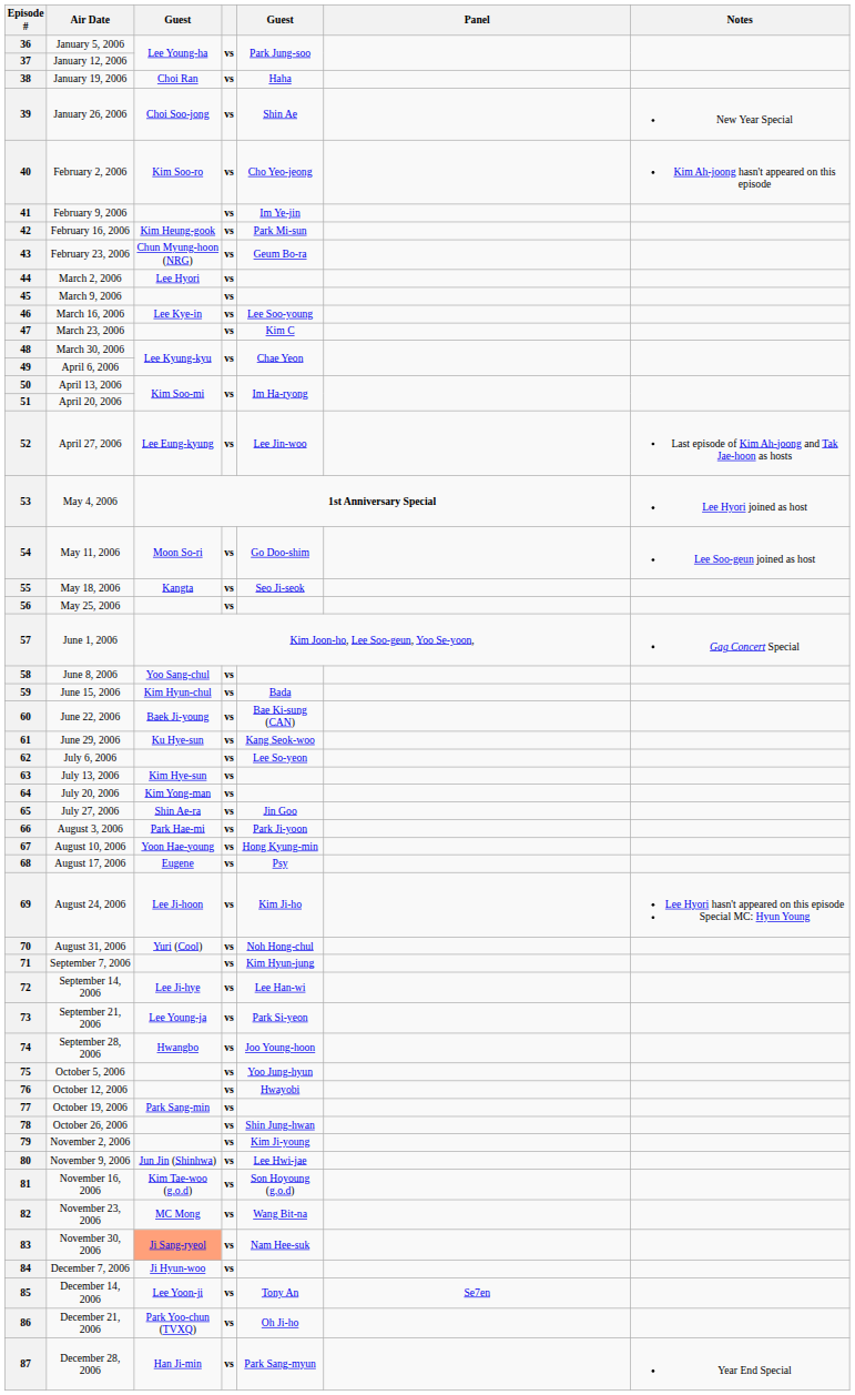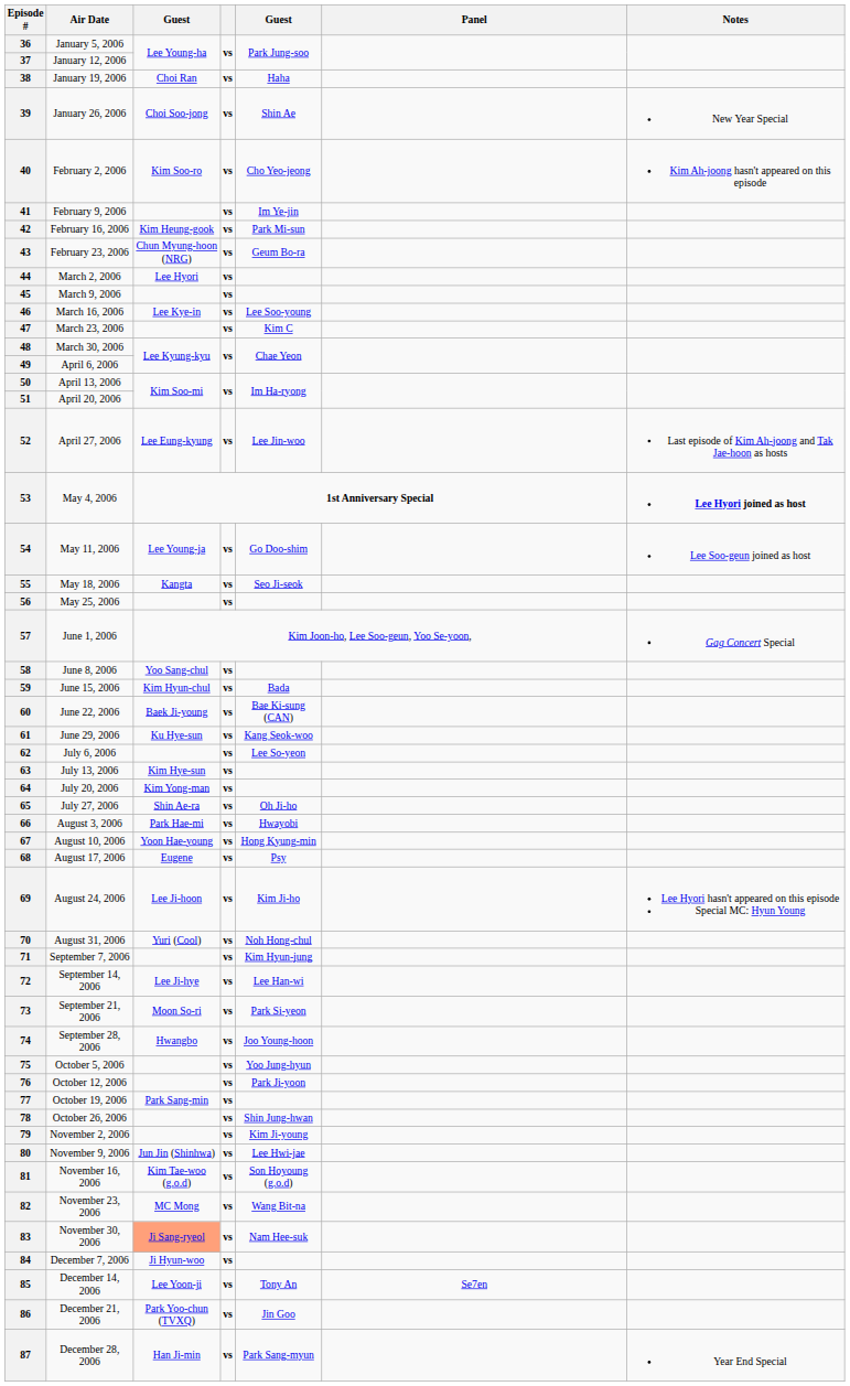 <table class="wikitable" style="text-align:center; font-size:90%; width:90%;">
 <tr>
 <th width="1%">Episode #</th>
 <th width="10%">Air Date</th>
 <th width="10%">Guest</th>
 <th width="1%"></th>
 <th width="10%">Guest</th>
 <th width="35%">Panel</th>
 <th width="25%">Notes</th>
 </tr>
 <tr>
 <th>36</th>
 <td>January 5, 2006</td>
 <td rowspan=2><a href='#'>Lee Young-ha</a></td>
 <td rowspan=2><strong>vs</strong></td>
 <td rowspan=2><a href='#'>Park Jung-soo</a></td>
 <td rowspan=2></td>
 <td rowspan=2></td>
 </tr>
 <tr>
 <th>37</th>
 <td>January 12, 2006</td>
 </tr>
 <tr>
 <th>38</th>
 <td>January 19, 2006</td>
 <td><a href='#'>Choi Ran</a></td>
 <td><strong>vs</strong></td>
 <td><a href='#'>Haha</a></td>
 <td></td>
 <td></td>
 </tr>
 <tr>
 <th>39</th>
 <td>January 26, 2006</td>
 <td><a href='#'>Choi Soo-jong</a></td>
 <td><strong>vs</strong></td>
 <td><a href='#'>Shin Ae</a></td>
 <td></td>
 <td><br><ul><li>New Year Special</li></ul></td>
 </tr>
 <tr>
 <th>40</th>
 <td>February 2, 2006</td>
 <td><a href='#'>Kim Soo-ro</a></td>
 <td><strong>vs</strong></td>
 <td><a href='#'>Cho Yeo-jeong</a></td>
 <td></td>
 <td><br><ul><li><a href='#'>Kim Ah-joong</a> hasn't appeared on this episode</li></ul></td>
 </tr>
 <tr>
 <th>41</th>
 <td>February 9, 2006</td>
 <td></td>
 <td><strong>vs</strong></td>
 <td><a href='#'>Im Ye-jin</a></td>
 <td></td>
 <td></td>
 </tr>
 <tr>
 <th>42</th>
 <td>February 16, 2006</td>
 <td><a href='#'>Kim Heung-gook</a></td>
 <td><strong>vs</strong></td>
 <td><a href='#'>Park Mi-sun</a></td>
 <td></td>
 <td></td>
 </tr>
 <tr>
 <th>43</th>
 <td>February 23, 2006</td>
 <td><a href='#'>Chun Myung-hoon</a> (<a href='#'>NRG</a>)</td>
 <td><strong>vs</strong></td>
 <td><a href='#'>Geum Bo-ra</a></td>
 <td></td>
 <td></td>
 </tr>
 <tr>
 <th>44</th>
 <td>March 2, 2006</td>
 <td><a href='#'>Lee Hyori</a></td>
 <td><strong>vs</strong></td>
 <td></td>
 <td></td>
 <td></td>
 </tr>
 <tr>
 <th>45</th>
 <td>March 9, 2006</td>
 <td></td>
 <td><strong>vs</strong></td>
 <td></td>
 <td></td>
 <td></td>
 </tr>
 <tr>
 <th>46</th>
 <td>March 16, 2006</td>
 <td><a href='#'>Lee Kye-in</a></td>
 <td><strong>vs</strong></td>
 <td><a href='#'>Lee Soo-young</a></td>
 <td></td>
 <td></td>
 </tr>
 <tr>
 <th>47</th>
 <td>March 23, 2006</td>
 <td></td>
 <td><strong>vs</strong></td>
 <td><a href='#'>Kim C</a></td>
 <td></td>
 <td></td>
 </tr>
 <tr>
 <th>48</th>
 <td>March 30, 2006</td>
 <td rowspan=2><a href='#'>Lee Kyung-kyu</a></td>
 <td rowspan=2><strong>vs</strong></td>
 <td rowspan=2><a href='#'>Chae Yeon</a></td>
 <td rowspan=2></td>
 <td rowspan=2></td>
 </tr>
 <tr>
 <th>49</th>
 <td>April 6, 2006</td>
 </tr>
 <tr>
 <th>50</th>
 <td>April 13, 2006</td>
 <td rowspan=2><a href='#'>Kim Soo-mi</a></td>
 <td rowspan=2><strong>vs</strong></td>
 <td rowspan=2><a href='#'>Im Ha-ryong</a></td>
 <td rowspan=2></td>
 <td rowspan=2></td>
 </tr>
 <tr>
 <th>51</th>
 <td>April 20, 2006</td>
 </tr>
 <tr>
 <th>52</th>
 <td>April 27, 2006</td>
 <td><a href='#'>Lee Eung-kyung</a></td>
 <td><strong>vs</strong></td>
 <td><a href='#'>Lee Jin-woo</a></td>
 <td></td>
 <td><br><ul><li>Last episode of <a href='#'>Kim Ah-joong</a> and <a href='#'>Tak Jae-hoon</a> as hosts</li></ul></td>
 </tr>
 <tr>
 <th>53</th>
 <td>May 4, 2006</td>
 <td colspan=4><strong>1st Anniversary Special</strong></td>
-<td><br><ul><li><a href='#'>Lee Hyori</a> joined as host</li></ul></td>
+<td><strong><br><ul><li><a href='#'>Lee Hyori</a> joined as host</li></ul></strong></td>
 </tr>
 <tr>
 <th>54</th>
 <td>May 11, 2006</td>
-<td><a href='#'>Moon So-ri</a></td>
+<td><a href='#'>Lee Young-ja</a></td>
 <td><strong>vs</strong></td>
 <td><a href='#'>Go Doo-shim</a></td>
 <td></td>
 <td><br><ul><li><a href='#'>Lee Soo-geun</a> joined as host</li></ul></td>
 </tr>
 <tr>
 <th>55</th>
 <td>May 18, 2006</td>
 <td><a href='#'>Kangta</a></td>
 <td><strong>vs</strong></td>
 <td><a href='#'>Seo Ji-seok</a></td>
 <td></td>
 <td></td>
 </tr>
 <tr>
 <th>56</th>
 <td>May 25, 2006</td>
 <td></td>
 <td><strong>vs</strong></td>
 <td></td>
 <td></td>
 <td></td>
 </tr>
 <tr>
 <th>57</th>
 <td>June 1, 2006</td>
 <td colspan=4><a href='#'>Kim Joon-ho</a>, <a href='#'>Lee Soo-geun</a>, <a href='#'>Yoo Se-yoon</a>, </td>
 <td><br><ul><li><em><a href='#'>Gag Concert</a></em> Special</li></ul></td>
 </tr>
 <tr>
 <th>58</th>
 <td>June 8, 2006</td>
 <td><a href='#'>Yoo Sang-chul</a></td>
 <td><strong>vs</strong></td>
 <td></td>
 <td></td>
 <td></td>
 </tr>
 <tr>
 <th>59</th>
 <td>June 15, 2006</td>
 <td><a href='#'>Kim Hyun-chul</a></td>
 <td><strong>vs</strong></td>
 <td><a href='#'>Bada</a></td>
 <td></td>
 <td></td>
 </tr>
 <tr>
 <th>60</th>
 <td>June 22, 2006</td>
 <td><a href='#'>Baek Ji-young</a></td>
 <td><strong>vs</strong></td>
 <td><a href='#'>Bae Ki-sung</a> (<a href='#'>CAN</a>)</td>
 <td></td>
 <td></td>
 </tr>
 <tr>
 <th>61</th>
 <td>June 29, 2006</td>
 <td><a href='#'>Ku Hye-sun</a></td>
 <td><strong>vs</strong></td>
 <td><a href='#'>Kang Seok-woo</a></td>
 <td></td>
 <td></td>
 </tr>
 <tr>
 <th>62</th>
 <td>July 6, 2006</td>
 <td></td>
 <td><strong>vs</strong></td>
 <td><a href='#'>Lee So-yeon</a></td>
 <td></td>
 <td></td>
 </tr>
 <tr>
 <th>63</th>
 <td>July 13, 2006</td>
 <td><a href='#'>Kim Hye-sun</a></td>
 <td><strong>vs</strong></td>
 <td></td>
 <td></td>
 <td></td>
 </tr>
 <tr>
 <th>64</th>
 <td>July 20, 2006</td>
 <td><a href='#'>Kim Yong-man</a></td>
 <td><strong>vs</strong></td>
 <td></td>
 <td></td>
 <td></td>
 </tr>
 <tr>
 <th>65</th>
 <td>July 27, 2006</td>
 <td><a href='#'>Shin Ae-ra</a></td>
 <td><strong>vs</strong></td>
-<td><a href='#'>Jin Goo</a></td>
+<td><a href='#'>Oh Ji-ho</a></td>
 <td></td>
 <td></td>
 </tr>
 <tr>
 <th>66</th>
 <td>August 3, 2006</td>
 <td><a href='#'>Park Hae-mi</a></td>
 <td><strong>vs</strong></td>
-<td><a href='#'>Park Ji-yoon</a></td>
+<td><a href='#'>Hwayobi</a></td>
 <td></td>
 <td></td>
 </tr>
 <tr>
 <th>67</th>
 <td>August 10, 2006</td>
 <td><a href='#'>Yoon Hae-young</a></td>
 <td><strong>vs</strong></td>
 <td><a href='#'>Hong Kyung-min</a></td>
 <td></td>
 <td></td>
 </tr>
 <tr>
 <th>68</th>
 <td>August 17, 2006</td>
 <td><a href='#'>Eugene</a></td>
 <td><strong>vs</strong></td>
 <td><a href='#'>Psy</a></td>
 <td></td>
 <td></td>
 </tr>
 <tr>
 <th>69</th>
 <td>August 24, 2006</td>
 <td><a href='#'>Lee Ji-hoon</a></td>
 <td><strong>vs</strong></td>
 <td><a href='#'>Kim Ji-ho</a></td>
 <td></td>
 <td><br><ul><li><a href='#'>Lee Hyori</a> hasn't appeared on this episode</li><li>Special MC: <a href='#'>Hyun Young</a></li></ul></td>
 </tr>
 <tr>
 <th>70</th>
 <td>August 31, 2006</td>
 <td><a href='#'>Yuri</a> (<a href='#'>Cool</a>)</td>
 <td><strong>vs</strong></td>
 <td><a href='#'>Noh Hong-chul</a></td>
 <td></td>
 <td></td>
 </tr>
 <tr>
 <th>71</th>
 <td>September 7, 2006</td>
 <td></td>
 <td><strong>vs</strong></td>
 <td><a href='#'>Kim Hyun-jung</a></td>
 <td></td>
 <td></td>
 </tr>
 <tr>
 <th>72</th>
 <td>September 14, 2006</td>
 <td><a href='#'>Lee Ji-hye</a></td>
 <td><strong>vs</strong></td>
 <td><a href='#'>Lee Han-wi</a></td>
 <td></td>
 <td></td>
 </tr>
 <tr>
 <th>73</th>
 <td>September 21, 2006</td>
-<td><a href='#'>Lee Young-ja</a></td>
+<td><a href='#'>Moon So-ri</a></td>
 <td><strong>vs</strong></td>
 <td><a href='#'>Park Si-yeon</a></td>
 <td></td>
 <td></td>
 </tr>
 <tr>
 <th>74</th>
 <td>September 28, 2006</td>
 <td><a href='#'>Hwangbo</a></td>
 <td><strong>vs</strong></td>
 <td><a href='#'>Joo Young-hoon</a></td>
 <td></td>
 <td></td>
 </tr>
 <tr>
 <th>75</th>
 <td>October 5, 2006</td>
 <td></td>
 <td><strong>vs</strong></td>
 <td><a href='#'>Yoo Jung-hyun</a></td>
 <td></td>
 <td></td>
 </tr>
 <tr>
 <th>76</th>
 <td>October 12, 2006</td>
 <td></td>
 <td><strong>vs</strong></td>
-<td><a href='#'>Hwayobi</a></td>
+<td><a href='#'>Park Ji-yoon</a></td>
 <td></td>
 <td></td>
 </tr>
 <tr>
 <th>77</th>
 <td>October 19, 2006</td>
 <td><a href='#'>Park Sang-min</a></td>
 <td><strong>vs</strong></td>
 <td></td>
 <td></td>
 <td></td>
 </tr>
 <tr>
 <th>78</th>
 <td>October 26, 2006</td>
 <td></td>
 <td><strong>vs</strong></td>
 <td><a href='#'>Shin Jung-hwan</a></td>
 <td></td>
 <td></td>
 </tr>
 <tr>
 <th>79</th>
 <td>November 2, 2006</td>
 <td></td>
 <td><strong>vs</strong></td>
 <td><a href='#'>Kim Ji-young</a></td>
 <td></td>
 <td></td>
 </tr>
 <tr>
 <th>80</th>
 <td>November 9, 2006</td>
 <td><a href='#'>Jun Jin</a> (<a href='#'>Shinhwa</a>)</td>
 <td><strong>vs</strong></td>
 <td><a href='#'>Lee Hwi-jae</a></td>
 <td></td>
 <td></td>
 </tr>
 <tr>
 <th>81</th>
 <td>November 16, 2006</td>
 <td><a href='#'>Kim Tae-woo</a> (<a href='#'>g.o.d</a>)</td>
 <td><strong>vs</strong></td>
 <td><a href='#'>Son Hoyoung</a> (<a href='#'>g.o.d</a>)</td>
 <td></td>
 <td></td>
 </tr>
 <tr>
 <th>82</th>
 <td>November 23, 2006</td>
 <td><a href='#'>MC Mong</a></td>
 <td><strong>vs</strong></td>
 <td><a href='#'>Wang Bit-na</a></td>
 <td></td>
 <td></td>
 </tr>
 <tr>
 <th>83</th>
 <td>November 30, 2006</td>
 <td style="background: lightsalmon;"><a href='#'>Ji Sang-ryeol</a></td>
 <td><strong>vs</strong></td>
 <td><a href='#'>Nam Hee-suk</a></td>
 <td></td>
 <td></td>
 </tr>
 <tr>
 <th>84</th>
 <td>December 7, 2006</td>
 <td><a href='#'>Ji Hyun-woo</a></td>
 <td><strong>vs</strong></td>
 <td></td>
 <td></td>
 <td></td>
 </tr>
 <tr>
 <th>85</th>
 <td>December 14, 2006</td>
 <td><a href='#'>Lee Yoon-ji</a></td>
 <td><strong>vs</strong></td>
 <td><a href='#'>Tony An</a></td>
 <td><a href='#'>Se7en</a></td>
 <td></td>
 </tr>
 <tr>
 <th>86</th>
 <td>December 21, 2006</td>
 <td><a href='#'>Park Yoo-chun</a> (<a href='#'>TVXQ</a>)</td>
 <td><strong>vs</strong></td>
-<td><a href='#'>Oh Ji-ho</a></td>
+<td><a href='#'>Jin Goo</a></td>
 <td></td>
 <td></td>
 </tr>
 <tr>
 <th>87</th>
 <td>December 28, 2006</td>
 <td><a href='#'>Han Ji-min</a></td>
 <td><strong>vs</strong></td>
 <td><a href='#'>Park Sang-myun</a></td>
 <td></td>
 <td><br><ul><li>Year End Special</li></ul></td>
 </tr>
 </table>
